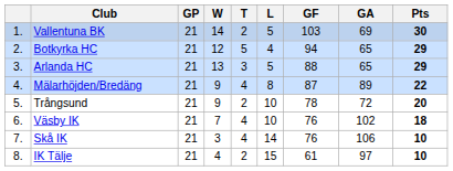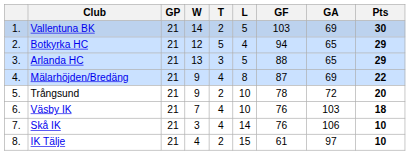 <table class="wikitable">
 <tr>
 <th width="30"></th>
 <th width="200">Club</th>
 <th width="30">GP</th>
 <th width="30">W</th>
 <th width="30">T</th>
 <th width="30">L</th>
 <th width="70">GF</th>
 <th width="70">GA</th>
 <th width="70">Pts</th>
 </tr>
 <tr bgcolor="#BCD2EE" align="center">
 <td>1.</td>
 <td align="left"><a href='#'>Vallentuna BK</a></td>
 <td>21</td>
 <td>14</td>
 <td>2</td>
 <td>5</td>
 <td>103</td>
 <td>69</td>
 <td><strong>30</strong></td>
 </tr>
 <tr bgcolor="#CAE1FF" align="center">
 <td>2.</td>
 <td align="left"><a href='#'>Botkyrka HC</a></td>
 <td>21</td>
 <td>12</td>
 <td>5</td>
 <td>4</td>
 <td>94</td>
 <td>65</td>
 <td><strong>29</strong></td>
 </tr>
 <tr bgcolor="#CAE1FF" align="center">
 <td>3.</td>
 <td align="left"><a href='#'>Arlanda HC</a></td>
 <td>21</td>
 <td>13</td>
 <td>3</td>
 <td>5</td>
 <td>88</td>
 <td>65</td>
 <td><strong>29</strong></td>
 </tr>
 <tr bgcolor="#CAE1FF" align="center">
 <td>4.</td>
 <td align="left"><a href='#'>Mälarhöjden/Bredäng</a></td>
 <td>21</td>
 <td>9</td>
 <td>4</td>
 <td>8</td>
 <td>87</td>
-<td>89</td>
+<td>69</td>
 <td><strong>22</strong></td>
 </tr>
 <tr bgcolor="#FFFFFF" align="center">
 <td>5.</td>
 <td align="left">Trångsund</td>
 <td>21</td>
 <td>9</td>
 <td>2</td>
 <td>10</td>
 <td>78</td>
 <td>72</td>
 <td><strong>20</strong></td>
 </tr>
 <tr bgcolor="#FFFFFF" align="center">
 <td>6.</td>
 <td align="left"><a href='#'>Väsby IK</a></td>
 <td>21</td>
 <td>7</td>
 <td>4</td>
 <td>10</td>
 <td>76</td>
-<td>102</td>
+<td>103</td>
 <td><strong>18</strong></td>
 </tr>
 <tr bgcolor="#FFFFFF" align="center">
 <td>7.</td>
 <td align="left"><a href='#'>Skå IK</a></td>
 <td>21</td>
 <td>3</td>
 <td>4</td>
 <td>14</td>
 <td>76</td>
 <td>106</td>
 <td><strong>10</strong></td>
 </tr>
 <tr bgcolor="#FFFFFF" align="center">
 <td>8.</td>
 <td align="left"><a href='#'>IK Tälje</a></td>
 <td>21</td>
 <td>4</td>
 <td>2</td>
 <td>15</td>
 <td>61</td>
 <td>97</td>
 <td><strong>10</strong></td>
 </tr>
 </table>
